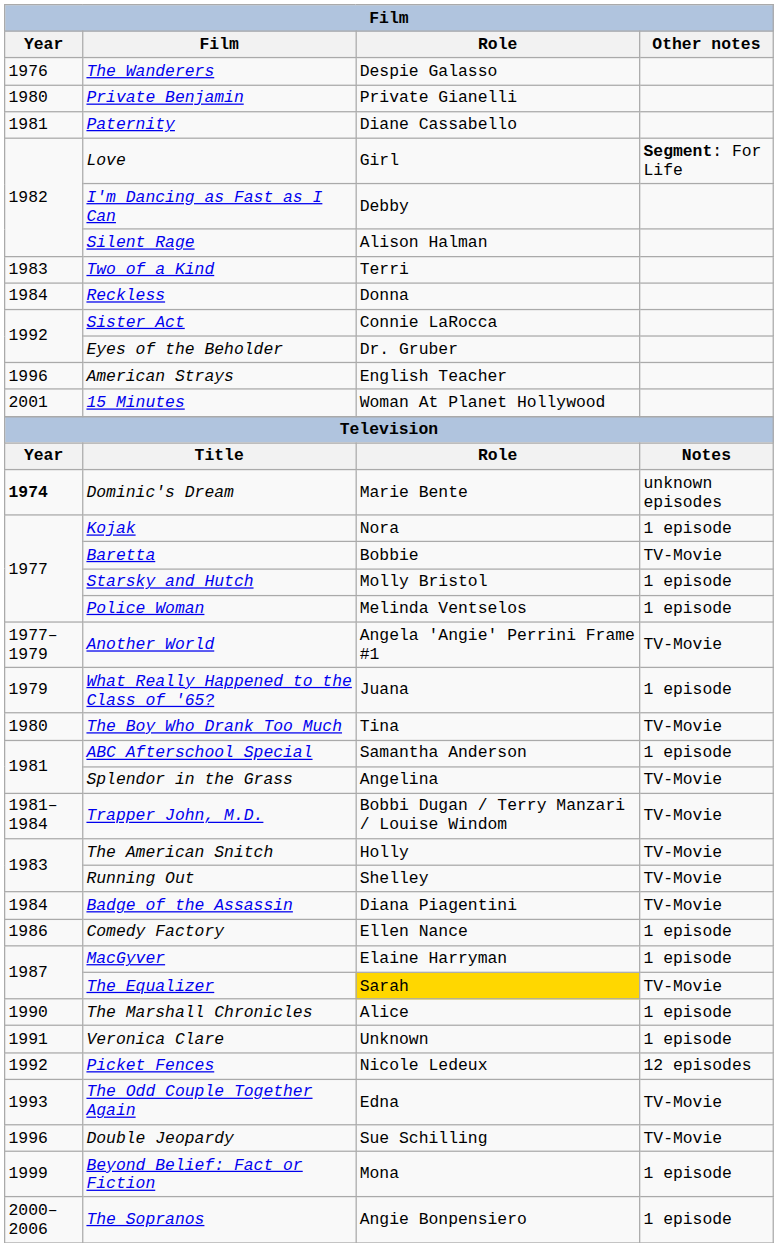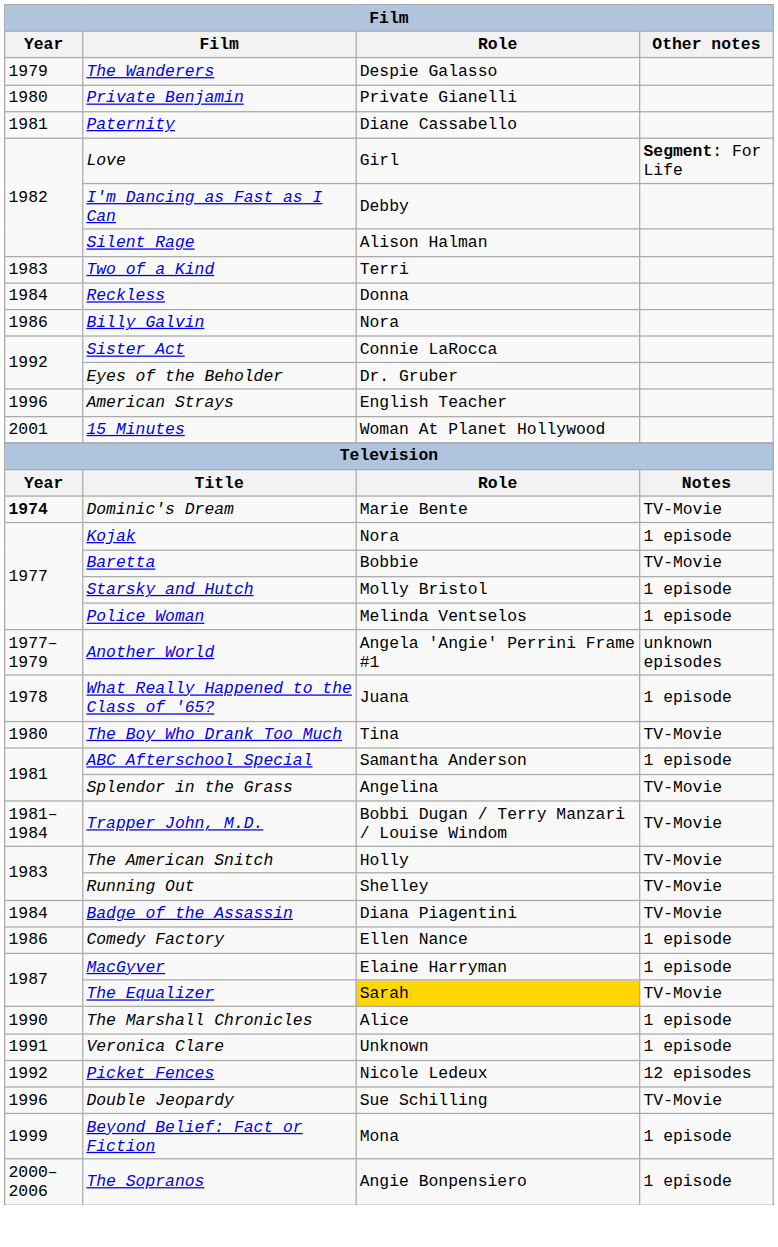 <table class="wikitable">
 <tr>
 <th colspan="4" style="background: LightSteelBlue;">Film</th>
 </tr>
 <tr>
 <th>Year</th>
 <th>Film</th>
 <th>Role</th>
 <th>Other notes</th>
 </tr>
 <tr>
-<td>1976</td>
+<td>1979</td>
 <td><em><a href='#'>The Wanderers</a></em></td>
 <td>Despie Galasso</td>
 <td></td>
 </tr>
 <tr>
 <td>1980</td>
 <td><em><a href='#'>Private Benjamin</a></em></td>
 <td>Private Gianelli</td>
 <td></td>
 </tr>
 <tr>
 <td>1981</td>
 <td><em><a href='#'>Paternity</a></em></td>
 <td>Diane Cassabello</td>
 <td></td>
 </tr>
 <tr>
 <td rowspan="3">1982</td>
 <td><em>Love</em></td>
 <td>Girl</td>
 <td><strong>Segment</strong>: For Life</td>
 </tr>
 <tr>
 <td><em><a href='#'>I'm Dancing as Fast as I Can</a></em></td>
 <td>Debby</td>
 <td></td>
 </tr>
 <tr>
 <td><em><a href='#'>Silent Rage</a></em></td>
 <td>Alison Halman</td>
 <td></td>
 </tr>
 <tr>
 <td>1983</td>
 <td><em><a href='#'>Two of a Kind</a></em></td>
 <td>Terri</td>
 <td></td>
 </tr>
 <tr>
 <td>1984</td>
 <td><em><a href='#'>Reckless</a></em></td>
 <td>Donna</td>
 <td></td>
 </tr>
 <tr>
+<td>1986</td>
+<td><em><a href='#'>Billy Galvin</a></em></td>
+<td>Nora</td>
+<td></td>
+</tr>
+<tr>
 <td rowspan="2">1992</td>
 <td><em><a href='#'>Sister Act</a></em></td>
 <td>Connie LaRocca</td>
 <td></td>
 </tr>
 <tr>
 <td><em>Eyes of the Beholder</em></td>
 <td>Dr. Gruber</td>
 <td></td>
 </tr>
 <tr>
 <td>1996</td>
 <td><em>American Strays</em></td>
 <td>English Teacher</td>
 <td></td>
 </tr>
 <tr>
 <td>2001</td>
 <td><em><a href='#'>15 Minutes</a></em></td>
 <td>Woman At Planet Hollywood</td>
 <td></td>
 </tr>
 <tr>
 </tr>
 <tr>
 <th colspan="4" style="background: LightSteelBlue;">Television</th>
 </tr>
 <tr>
 <th>Year</th>
 <th>Title</th>
 <th>Role</th>
 <th>Notes</th>
 </tr>
 <tr>
 <td><strong>1974</strong></td>
 <td><em>Dominic's Dream</em></td>
 <td>Marie Bente</td>
-<td>unknown episodes</td>
+<td>TV-Movie</td>
 </tr>
 <tr>
 <td rowspan="4">1977</td>
 <td><em><a href='#'>Kojak</a></em></td>
 <td>Nora</td>
 <td>1 episode</td>
 </tr>
 <tr>
 <td><em><a href='#'>Baretta</a></em></td>
 <td>Bobbie</td>
 <td>TV-Movie</td>
 </tr>
 <tr>
 <td><em><a href='#'>Starsky and Hutch</a></em></td>
 <td>Molly Bristol</td>
 <td>1 episode</td>
 </tr>
 <tr>
 <td><em><a href='#'>Police Woman</a></em></td>
 <td>Melinda Ventselos</td>
 <td>1 episode</td>
 </tr>
 <tr>
 <td>1977–1979</td>
 <td><em><a href='#'>Another World</a></em></td>
 <td>Angela 'Angie' Perrini Frame #1</td>
-<td>TV-Movie</td>
+<td>unknown episodes</td>
 </tr>
 <tr>
-<td>1979</td>
+<td>1978</td>
 <td><em><a href='#'>What Really Happened to the Class of '65?</a></em></td>
 <td>Juana</td>
 <td>1 episode</td>
 </tr>
 <tr>
 <td>1980</td>
 <td><em><a href='#'>The Boy Who Drank Too Much</a></em></td>
 <td>Tina</td>
 <td>TV-Movie</td>
 </tr>
 <tr>
 <td rowspan="2">1981</td>
 <td><em><a href='#'>ABC Afterschool Special</a></em></td>
 <td>Samantha Anderson</td>
 <td>1 episode</td>
 </tr>
 <tr>
 <td><em>Splendor in the Grass</em></td>
 <td>Angelina</td>
 <td>TV-Movie</td>
 </tr>
 <tr>
 <td>1981–1984</td>
 <td><em><a href='#'>Trapper John, M.D.</a></em></td>
 <td>Bobbi Dugan / Terry Manzari / Louise Windom</td>
 <td>TV-Movie</td>
 </tr>
 <tr>
 <td rowspan="2">1983</td>
 <td><em>The American Snitch</em></td>
 <td>Holly</td>
 <td>TV-Movie</td>
 </tr>
 <tr>
 <td><em>Running Out</em></td>
 <td>Shelley</td>
 <td>TV-Movie</td>
 </tr>
 <tr>
 <td>1984</td>
 <td><em><a href='#'>Badge of the Assassin</a></em></td>
 <td>Diana Piagentini</td>
 <td>TV-Movie</td>
 </tr>
 <tr>
 <td>1986</td>
 <td><em>Comedy Factory</em></td>
 <td>Ellen Nance</td>
 <td>1 episode</td>
 </tr>
 <tr>
 <td rowspan="2">1987</td>
 <td><em><a href='#'>MacGyver</a></em></td>
 <td>Elaine Harryman</td>
 <td>1 episode</td>
 </tr>
 <tr>
 <td><em><a href='#'>The Equalizer</a></em></td>
 <td style="background: gold;">Sarah</td>
 <td>TV-Movie</td>
 </tr>
 <tr>
 <td>1990</td>
 <td><em>The Marshall Chronicles</em></td>
 <td>Alice</td>
 <td>1 episode</td>
 </tr>
 <tr>
 <td>1991</td>
 <td><em>Veronica Clare</em></td>
 <td>Unknown</td>
 <td>1 episode</td>
 </tr>
 <tr>
 <td>1992</td>
 <td><em><a href='#'>Picket Fences</a></em></td>
 <td>Nicole Ledeux</td>
 <td>12 episodes</td>
 </tr>
 <tr>
-<td>1993</td>
-<td><em><a href='#'>The Odd Couple Together Again</a></em></td>
-<td>Edna</td>
-<td>TV-Movie</td>
-</tr>
-<tr>
 <td>1996</td>
 <td><em>Double Jeopardy</em></td>
 <td>Sue Schilling</td>
 <td>TV-Movie</td>
 </tr>
 <tr>
 <td>1999</td>
 <td><em><a href='#'>Beyond Belief: Fact or Fiction</a></em></td>
 <td>Mona</td>
 <td>1 episode</td>
 </tr>
 <tr>
 <td>2000–2006</td>
 <td><em><a href='#'>The Sopranos</a></em></td>
 <td>Angie Bonpensiero</td>
 <td>1 episode</td>
 </tr>
 <tr>
 </tr>
 </table>
